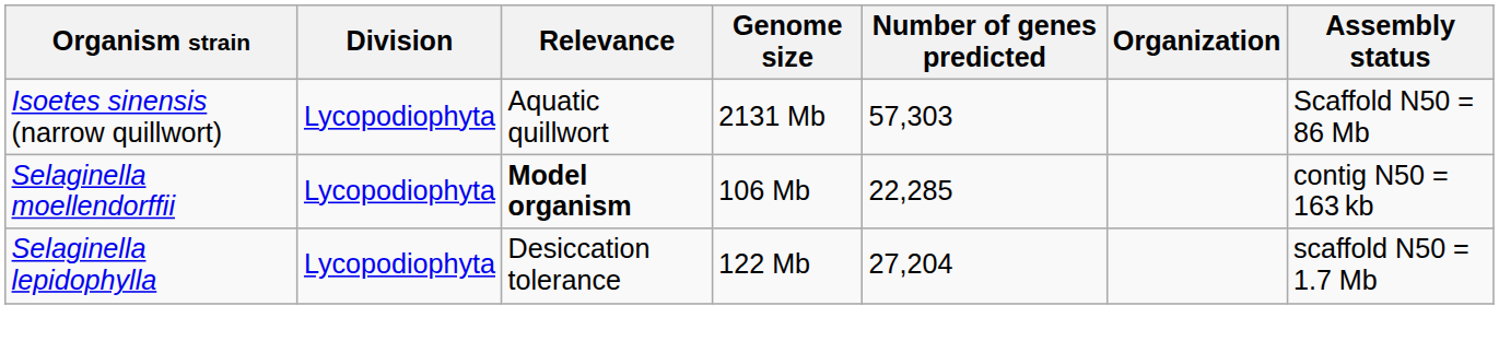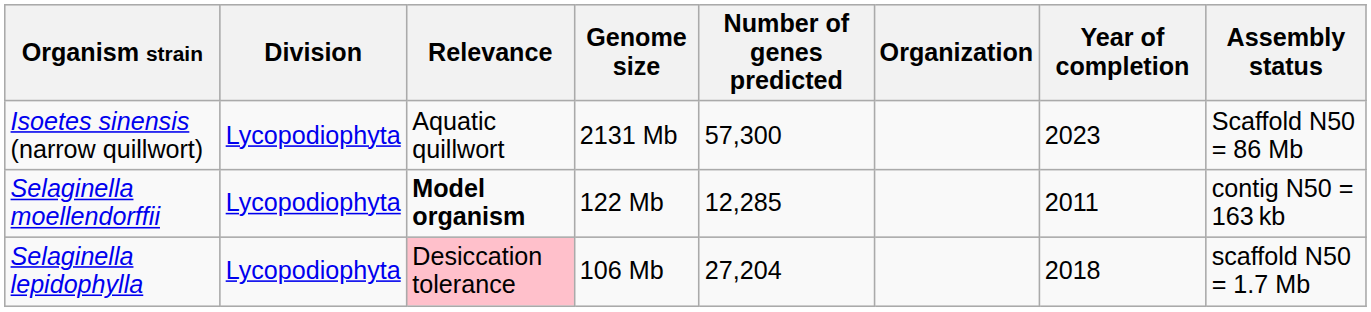 <table class="wikitable sortable" style="border:1px solid #aaa;">
 <tr>
 <th>Organism <small>strain</small></th>
 <th>Division</th>
 <th>Relevance</th>
 <th>Genome size</th>
 <th>Number of genes predicted</th>
 <th>Organization</th>
+<th>Year of completion</th>
 <th>Assembly status</th>
 </tr>
 <tr>
 <td><em><a href='#'>Isoetes sinensis</a></em> (narrow quillwort)</td>
 <td><a href='#'>Lycopodiophyta</a></td>
 <td>Aquatic quillwort</td>
 <td>2131 Mb</td>
-<td>57,303</td>
+<td>57,300</td>
 <td></td>
+<td>2023</td>
 <td>Scaffold N50 = 86 Mb</td>
 </tr>
 <tr>
 <td><em><a href='#'>Selaginella moellendorffii</a></em></td>
 <td><a href='#'>Lycopodiophyta</a></td>
 <td><strong>Model organism</strong></td>
-<td>106 Mb</td>
-<td>22,285</td>
+<td>122 Mb</td>
+<td>12,285</td>
 <td></td>
+<td>2011</td>
 <td>contig N50 = 163 kb</td>
 </tr>
 <tr>
 <td><em><a href='#'>Selaginella lepidophylla</a></em></td>
 <td><a href='#'>Lycopodiophyta</a></td>
-<td>Desiccation tolerance</td>
-<td>122 Mb</td>
+<td style="background: pink;">Desiccation tolerance</td>
+<td>106 Mb</td>
 <td>27,204</td>
 <td></td>
+<td>2018</td>
 <td>scaffold N50 = 1.7 Mb</td>
 </tr>
 </table>
